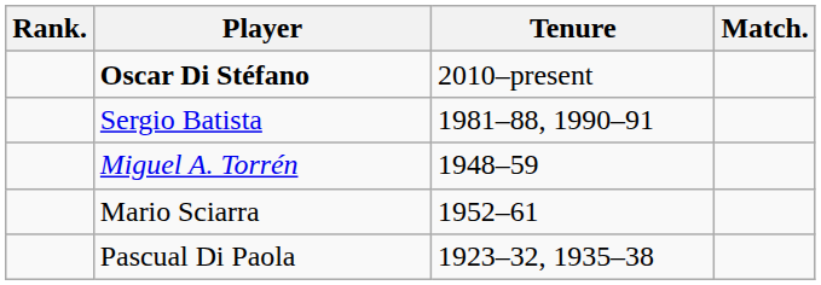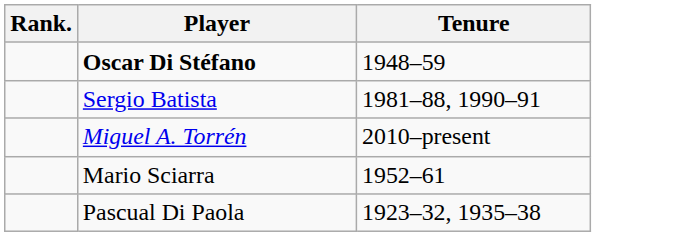 <table class = "wikitable sortable">
 <tr>
 <th>Rank.</th>
 <th width=180px>Player</th>
 <th width=150px>Tenure</th>
-<th>Match.</th>
 </tr>
 <tr>
 <td></td>
 <td> <strong>Oscar Di Stéfano</strong></td>
-<td>2010–present</td>
-<td></td>
+<td>1948–59</td>
 </tr>
 <tr>
 <td></td>
 <td> <a href='#'>Sergio Batista</a></td>
 <td>1981–88, 1990–91</td>
-<td></td>
 </tr>
 <tr>
 <td></td>
 <td> <em><a href='#'>Miguel A. Torrén</a></em></td>
-<td>1948–59</td>
-<td></td>
+<td>2010–present</td>
 </tr>
 <tr>
 <td></td>
 <td> Mario Sciarra</td>
 <td>1952–61</td>
-<td></td>
 </tr>
 <tr>
 <td></td>
 <td> Pascual Di Paola</td>
 <td>1923–32, 1935–38</td>
-<td></td>
 </tr>
 </table>
